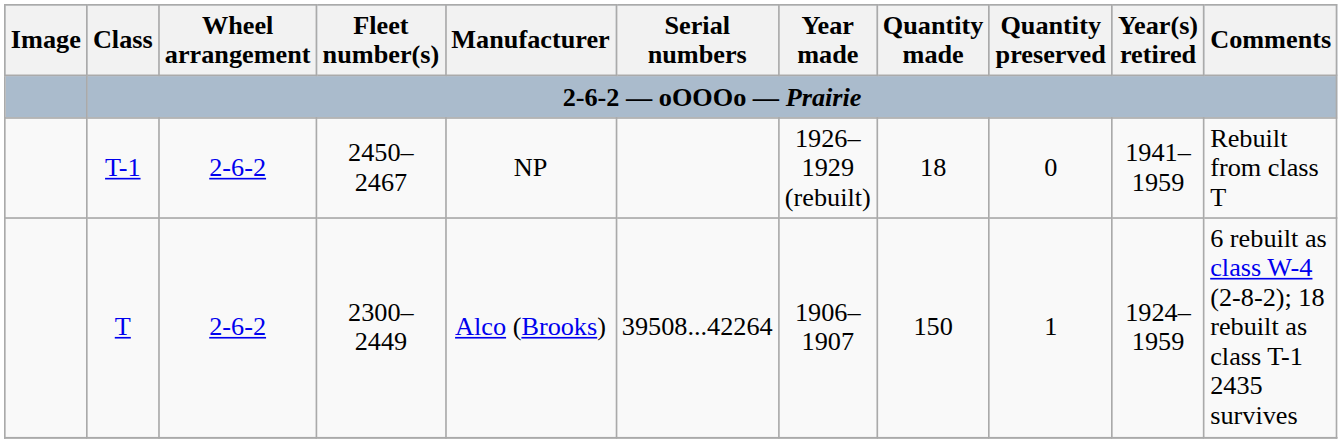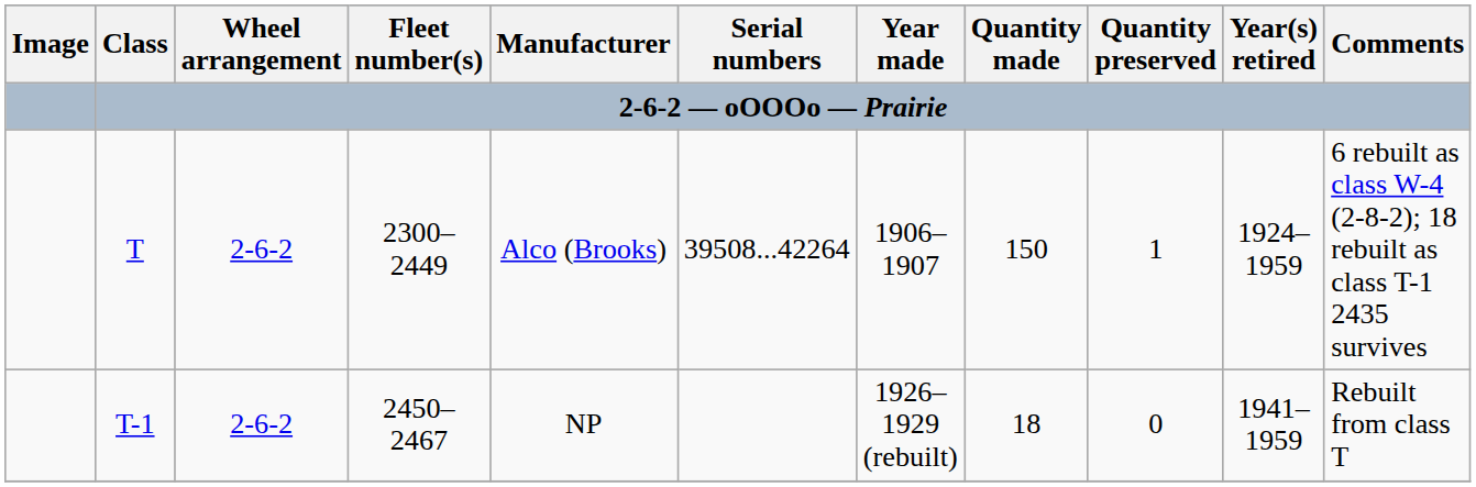 <table class="wikitable" style="text-align:center">
 <tr style="background:#AABBCC; font-weight:bold">
 <th>Image</th>
 <th>Class</th>
 <th>Wheel<br>arrangement</th>
 <th>Fleet<br>number(s)</th>
 <th>Manufacturer</th>
 <th>Serial<br>numbers</th>
 <th>Year made</th>
 <th>Quantity<br>made</th>
 <th>Quantity<br>preserved</th>
 <th>Year(s) retired</th>
 <th>Comments</th>
 </tr>
 <tr style="background:#AABBCC; font-weight:bold">
 <td></td>
 <td colspan="10">2-6-2 — oOOOo — <em>Prairie</em></td>
 </tr>
 <tr>
 <td></td>
+<td><a href='#'>T</a></td>
+<td><a href='#'>2-6-2</a></td>
+<td>2300–2449</td>
+<td><a href='#'>Alco</a> (<a href='#'>Brooks</a>)</td>
+<td>39508...42264</td>
+<td>1906–1907</td>
+<td>150</td>
+<td>1</td>
+<td>1924–1959</td>
+<td align=left>6 rebuilt as <a href='#'>class W-4</a> (2-8-2); 18 rebuilt as class T-1 2435 survives</td>
+</tr>
+<tr>
+<td></td>
 <td><a href='#'>T-1</a></td>
 <td><a href='#'>2-6-2</a></td>
 <td>2450–2467</td>
 <td>NP</td>
 <td></td>
 <td>1926–1929 (rebuilt)</td>
 <td>18</td>
 <td>0</td>
 <td>1941–1959</td>
 <td align=left>Rebuilt from class T</td>
 </tr>
 <tr>
-<td></td>
-<td><a href='#'>T</a></td>
-<td><a href='#'>2-6-2</a></td>
-<td>2300–2449</td>
-<td><a href='#'>Alco</a> (<a href='#'>Brooks</a>)</td>
-<td>39508...42264</td>
-<td>1906–1907</td>
-<td>150</td>
-<td>1</td>
-<td>1924–1959</td>
-<td align=left>6 rebuilt as <a href='#'>class W-4</a> (2-8-2); 18 rebuilt as class T-1 2435 survives</td>
-</tr>
-<tr>
 </tr>
 </table>
